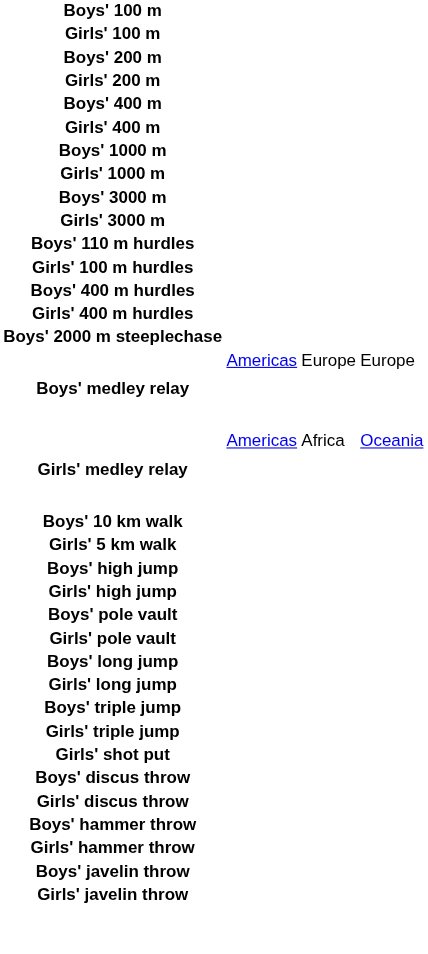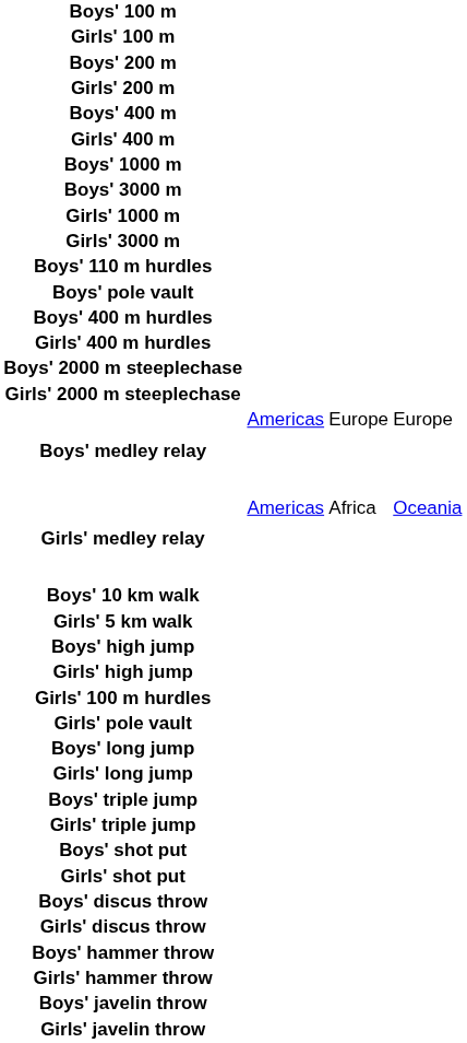 <table>
 <tr>
 <th scope="row">Boys' 100 m<br></th>
 <td></td>
 <td></td>
 <td></td>
 </tr>
 <tr>
 <th scope="row">Girls' 100 m<br></th>
 <td></td>
 <td></td>
 <td></td>
 </tr>
 <tr>
 <th scope="row">Boys' 200 m<br></th>
 <td></td>
 <td></td>
 <td></td>
 </tr>
 <tr>
 <th scope="row">Girls' 200 m<br></th>
 <td></td>
 <td></td>
 <td></td>
 </tr>
 <tr>
 <th scope="row">Boys' 400 m<br></th>
 <td></td>
 <td></td>
 <td></td>
 </tr>
 <tr>
 <th scope="row">Girls' 400 m<br></th>
 <td></td>
 <td></td>
 <td></td>
 </tr>
 <tr>
 <th scope="row">Boys' 1000 m<br></th>
 <td></td>
 <td></td>
 <td></td>
 </tr>
 <tr>
-<th scope="row">Girls' 1000 m<br></th>
+<th scope="row">Boys' 3000 m<br></th>
 <td></td>
 <td></td>
 <td></td>
 </tr>
 <tr>
-<th scope="row">Boys' 3000 m<br></th>
+<th scope="row">Girls' 1000 m<br></th>
 <td></td>
 <td></td>
 <td></td>
 </tr>
 <tr>
 <th scope="row">Girls' 3000 m<br></th>
 <td></td>
 <td></td>
 <td></td>
 </tr>
 <tr>
 <th scope="row">Boys' 110 m hurdles<br></th>
 <td></td>
 <td></td>
 <td></td>
 </tr>
 <tr>
-<th scope="row">Girls' 100 m hurdles<br></th>
+<th scope="row">Boys' pole vault<br></th>
 <td></td>
 <td></td>
 <td></td>
 </tr>
 <tr>
 <th scope="row">Boys' 400 m hurdles<br></th>
 <td></td>
 <td></td>
 <td></td>
 </tr>
 <tr>
 <th scope="row">Girls' 400 m hurdles<br></th>
 <td></td>
 <td></td>
 <td></td>
 </tr>
 <tr>
 <th scope="row">Boys' 2000 m steeplechase<br></th>
+<td></td>
+<td></td>
+<td></td>
+</tr>
+<tr>
+<th scope="row">Girls' 2000 m steeplechase<br></th>
 <td></td>
 <td></td>
 <td></td>
 </tr>
 <tr>
 <th scope="row">Boys' medley relay<br></th>
 <td><a href='#'>Americas</a> <br>  <br>  <br>  <br> </td>
 <td>Europe <br>  <br>  <br>  <br> </td>
 <td>Europe <br>  <br>  <br>  <br> </td>
 </tr>
 <tr>
 <th scope="row">Girls' medley relay<br></th>
 <td><a href='#'>Americas</a> <br>  <br>  <br>  <br> </td>
 <td>Africa <br>  <br>  <br>  <br> </td>
 <td><a href='#'>Oceania</a> <br>  <br>  <br>  <br> </td>
 </tr>
 <tr>
 <th scope="row">Boys' 10 km walk<br></th>
 <td></td>
 <td></td>
 <td></td>
 </tr>
 <tr>
 <th scope="row">Girls' 5 km walk<br></th>
 <td></td>
 <td></td>
 <td></td>
 </tr>
 <tr>
 <th scope="row">Boys' high jump<br></th>
 <td></td>
 <td></td>
 <td></td>
 </tr>
 <tr>
 <th scope="row">Girls' high jump<br></th>
 <td></td>
 <td></td>
 <td></td>
 </tr>
 <tr>
-<th scope="row">Boys' pole vault<br></th>
+<th scope="row">Girls' 100 m hurdles<br></th>
 <td></td>
 <td></td>
 <td></td>
 </tr>
 <tr>
 <th scope="row">Girls' pole vault<br></th>
 <td></td>
 <td></td>
 <td></td>
 </tr>
 <tr>
 <th scope="row">Boys' long jump<br></th>
 <td></td>
 <td></td>
 <td></td>
 </tr>
 <tr>
 <th scope="row">Girls' long jump<br></th>
 <td></td>
 <td></td>
 <td></td>
 </tr>
 <tr>
 <th scope="row">Boys' triple jump<br></th>
 <td></td>
 <td></td>
 <td></td>
 </tr>
 <tr>
 <th scope="row">Girls' triple jump<br></th>
+<td></td>
+<td></td>
+<td></td>
+</tr>
+<tr>
+<th scope="row">Boys' shot put<br></th>
 <td></td>
 <td></td>
 <td></td>
 </tr>
 <tr>
 <th scope="row">Girls' shot put<br></th>
 <td></td>
 <td></td>
 <td></td>
 </tr>
 <tr>
 <th scope="row">Boys' discus throw<br></th>
 <td></td>
 <td></td>
 <td></td>
 </tr>
 <tr>
 <th scope="row">Girls' discus throw<br></th>
 <td></td>
 <td></td>
 <td></td>
 </tr>
 <tr>
 <th scope="row">Boys' hammer throw<br></th>
 <td></td>
 <td></td>
 <td></td>
 </tr>
 <tr>
 <th scope="row">Girls' hammer throw<br></th>
 <td></td>
 <td></td>
 <td></td>
 </tr>
 <tr>
 <th scope="row">Boys' javelin throw<br></th>
 <td></td>
 <td></td>
 <td></td>
 </tr>
 <tr>
 <th scope="row">Girls' javelin throw<br></th>
 <td></td>
 <td></td>
 <td></td>
 </tr>
 </table>
